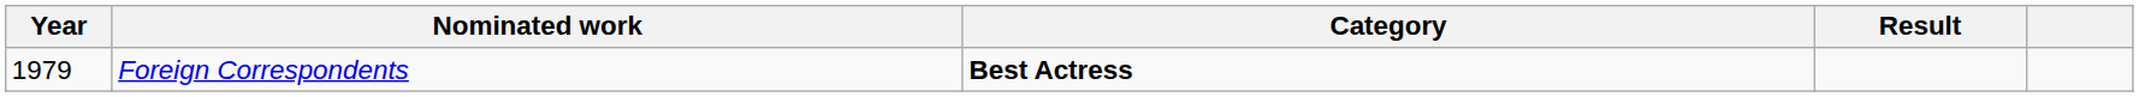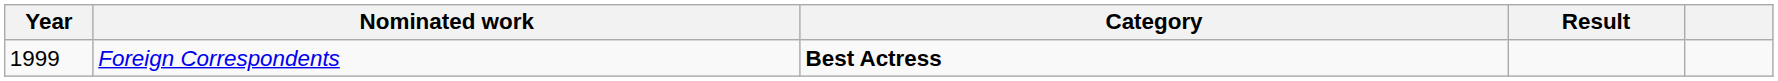 <table class="wikitable" style="width:100%;">
 <tr>
 <th style="width:5%;">Year</th>
 <th style="width:40%;">Nominated work</th>
 <th style="width:40%;">Category</th>
 <th style="width:10%;">Result</th>
 <th style="width:5%;"></th>
 </tr>
 <tr>
-<td>1979</td>
+<td>1999</td>
 <td><em><a href='#'>Foreign Correspondents</a></em></td>
 <td><strong>Best Actress</strong></td>
 <td></td>
 <td style="text-align:center;"></td>
 </tr>
 </table>
